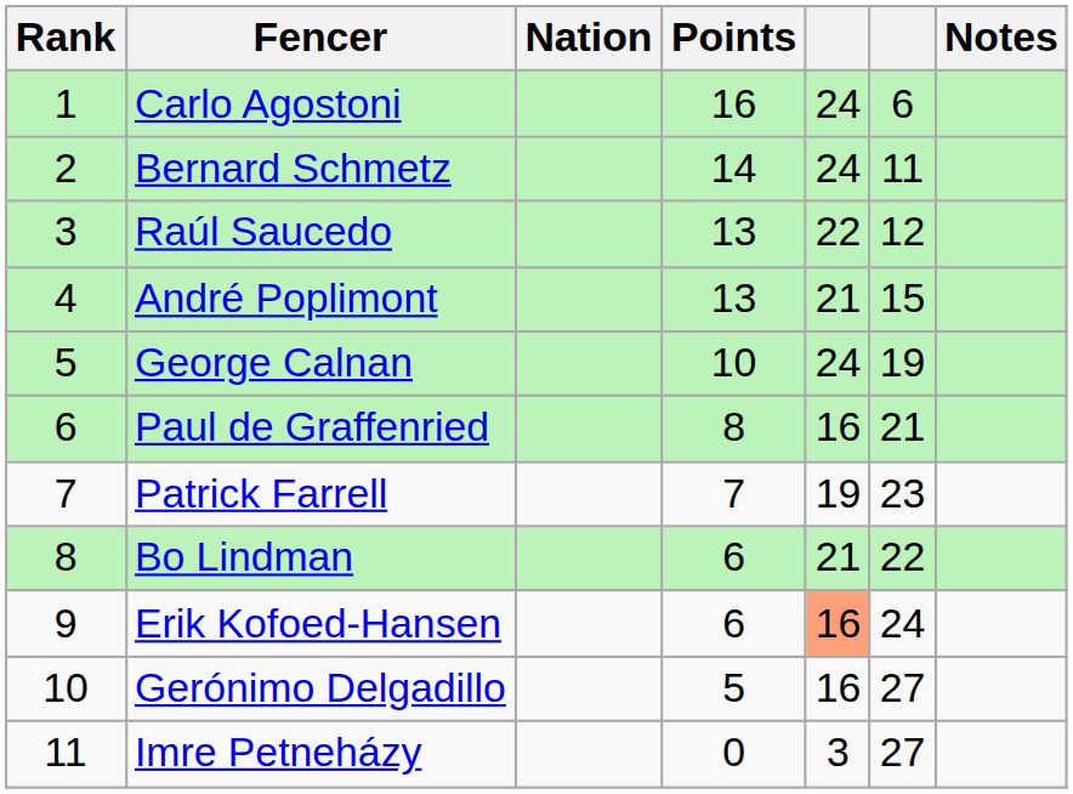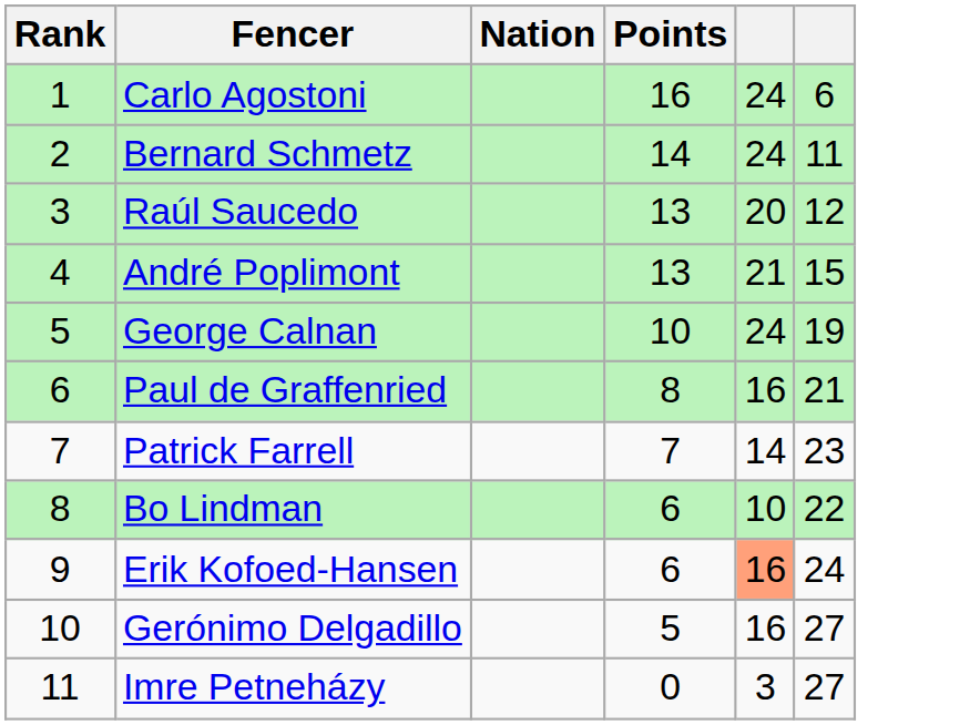 <table class="wikitable sortable" style="text-align:center">
 <tr>
 <th>Rank</th>
 <th>Fencer</th>
 <th>Nation</th>
 <th>Points</th>
 <th></th>
 <th></th>
-<th>Notes</th>
 </tr>
 <tr style="background:#bbf3bb;">
 <td>1</td>
 <td align=left><a href='#'>Carlo Agostoni</a></td>
 <td align=left></td>
 <td>16</td>
 <td>24</td>
 <td>6</td>
-<td></td>
 </tr>
 <tr style="background:#bbf3bb;">
 <td>2</td>
 <td align=left><a href='#'>Bernard Schmetz</a></td>
 <td align=left></td>
 <td>14</td>
 <td>24</td>
 <td>11</td>
-<td></td>
 </tr>
 <tr style="background:#bbf3bb;">
 <td>3</td>
 <td align=left><a href='#'>Raúl Saucedo</a></td>
 <td align=left></td>
 <td>13</td>
-<td>22</td>
+<td>20</td>
 <td>12</td>
-<td></td>
 </tr>
 <tr style="background:#bbf3bb;">
 <td>4</td>
 <td align=left><a href='#'>André Poplimont</a></td>
 <td align=left></td>
 <td>13</td>
 <td>21</td>
 <td>15</td>
-<td></td>
 </tr>
 <tr style="background:#bbf3bb;">
 <td>5</td>
 <td align=left><a href='#'>George Calnan</a></td>
 <td align=left></td>
 <td>10</td>
 <td>24</td>
 <td>19</td>
-<td></td>
 </tr>
 <tr style="background:#bbf3bb;">
 <td>6</td>
 <td align=left><a href='#'>Paul de Graffenried</a></td>
 <td align=left></td>
 <td>8</td>
 <td>16</td>
 <td>21</td>
-<td></td>
 </tr>
 <tr>
 <td>7</td>
 <td align=left><a href='#'>Patrick Farrell</a></td>
 <td align=left></td>
 <td>7</td>
-<td>19</td>
+<td>14</td>
 <td>23</td>
-<td></td>
 </tr>
 <tr style="background:#bbf3bb;">
 <td>8</td>
 <td align=left><a href='#'>Bo Lindman</a></td>
 <td align=left></td>
 <td>6</td>
-<td>21</td>
+<td>10</td>
 <td>22</td>
-<td></td>
 </tr>
 <tr>
 <td>9</td>
 <td align=left><a href='#'>Erik Kofoed-Hansen</a></td>
 <td align=left></td>
 <td>6</td>
 <td style="background: lightsalmon;">16</td>
 <td>24</td>
-<td></td>
 </tr>
 <tr>
 <td>10</td>
 <td align=left><a href='#'>Gerónimo Delgadillo</a></td>
 <td align=left></td>
 <td>5</td>
 <td>16</td>
 <td>27</td>
-<td></td>
 </tr>
 <tr>
 <td>11</td>
 <td align=left><a href='#'>Imre Petneházy</a></td>
 <td align=left></td>
 <td>0</td>
 <td>3</td>
 <td>27</td>
-<td></td>
 </tr>
 </table>
